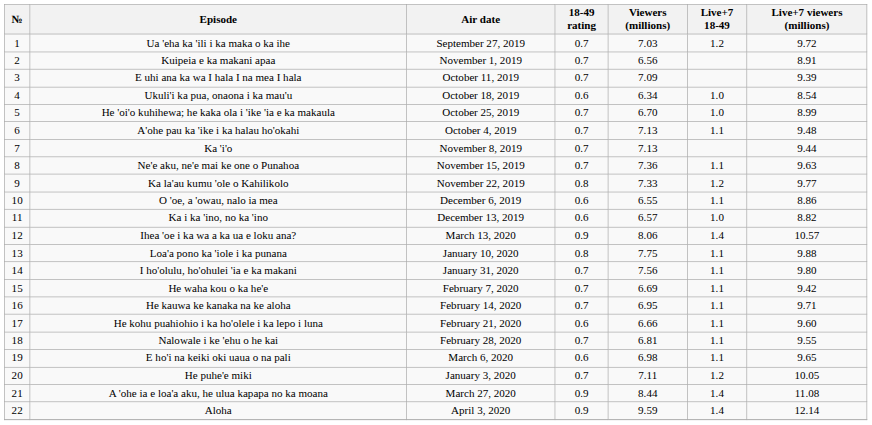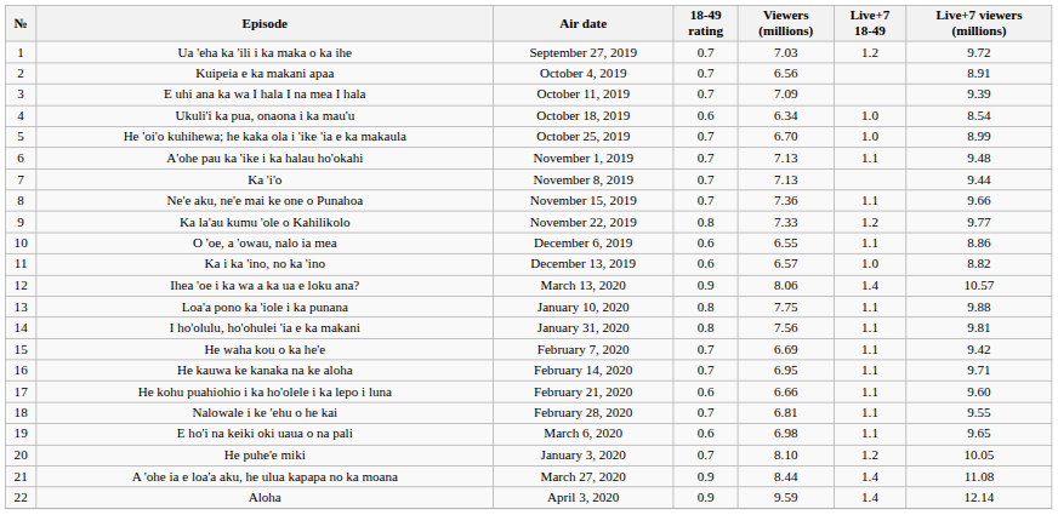 <table class="wikitable" style="text-align:center; width:99%">
 <tr>
 <th>№</th>
 <th>Episode</th>
 <th>Air date</th>
 <th>18-49<br>rating</th>
 <th>Viewers<br>(millions)</th>
 <th>Live+7<br>18-49</th>
 <th>Live+7 viewers<br>(millions)</th>
 </tr>
 <tr>
 <td>1</td>
 <td>Ua 'eha ka 'ili i ka maka o ka ihe</td>
 <td>September 27, 2019</td>
 <td>0.7</td>
 <td>7.03</td>
 <td>1.2</td>
 <td>9.72</td>
 </tr>
 <tr>
 <td>2</td>
 <td>Kuipeia e ka makani apaa</td>
-<td>November 1, 2019</td>
+<td>October 4, 2019</td>
 <td>0.7</td>
 <td>6.56</td>
 <td></td>
 <td>8.91</td>
 </tr>
 <tr>
 <td>3</td>
 <td>E uhi ana ka wa I hala I na mea I hala</td>
 <td>October 11, 2019</td>
 <td>0.7</td>
 <td>7.09</td>
 <td></td>
 <td>9.39</td>
 </tr>
 <tr>
 <td>4</td>
 <td>Ukuli'i ka pua, onaona i ka mau'u</td>
 <td>October 18, 2019</td>
 <td>0.6</td>
 <td>6.34</td>
 <td>1.0</td>
 <td>8.54</td>
 </tr>
 <tr>
 <td>5</td>
 <td>He 'oi'o kuhihewa; he kaka ola i 'ike 'ia e ka makaula</td>
 <td>October 25, 2019</td>
 <td>0.7</td>
 <td>6.70</td>
 <td>1.0</td>
 <td>8.99</td>
 </tr>
 <tr>
 <td>6</td>
 <td>A'ohe pau ka 'ike i ka halau ho'okahi</td>
-<td>October 4, 2019</td>
+<td>November 1, 2019</td>
 <td>0.7</td>
 <td>7.13</td>
 <td>1.1</td>
 <td>9.48</td>
 </tr>
 <tr>
 <td>7</td>
 <td>Ka 'i'o</td>
 <td>November 8, 2019</td>
 <td>0.7</td>
 <td>7.13</td>
 <td></td>
 <td>9.44</td>
 </tr>
 <tr>
 <td>8</td>
 <td>Ne'e aku, ne'e mai ke one o Punahoa</td>
 <td>November 15, 2019</td>
 <td>0.7</td>
 <td>7.36</td>
 <td>1.1</td>
-<td>9.63</td>
+<td>9.66</td>
 </tr>
 <tr>
 <td>9</td>
 <td>Ka la'au kumu 'ole o Kahilikolo</td>
 <td>November 22, 2019</td>
 <td>0.8</td>
 <td>7.33</td>
 <td>1.2</td>
 <td>9.77</td>
 </tr>
 <tr>
 <td>10</td>
 <td>O 'oe, a 'owau, nalo ia mea</td>
 <td>December 6, 2019</td>
 <td>0.6</td>
 <td>6.55</td>
 <td>1.1</td>
 <td>8.86</td>
 </tr>
 <tr>
 <td>11</td>
 <td>Ka i ka 'ino, no ka 'ino</td>
 <td>December 13, 2019</td>
 <td>0.6</td>
 <td>6.57</td>
 <td>1.0</td>
 <td>8.82</td>
 </tr>
 <tr>
 <td>12</td>
 <td>Ihea 'oe i ka wa a ka ua e loku ana?</td>
 <td>March 13, 2020</td>
 <td>0.9</td>
 <td>8.06</td>
 <td>1.4</td>
 <td>10.57</td>
 </tr>
 <tr>
 <td>13</td>
 <td>Loa'a pono ka 'iole i ka punana</td>
 <td>January 10, 2020</td>
 <td>0.8</td>
 <td>7.75</td>
 <td>1.1</td>
 <td>9.88</td>
 </tr>
 <tr>
 <td>14</td>
 <td>I ho'olulu, ho'ohulei 'ia e ka makani</td>
 <td>January 31, 2020</td>
-<td>0.7</td>
+<td>0.8</td>
 <td>7.56</td>
 <td>1.1</td>
-<td>9.80</td>
+<td>9.81</td>
 </tr>
 <tr>
 <td>15</td>
 <td>He waha kou o ka he'e</td>
 <td>February 7, 2020</td>
 <td>0.7</td>
 <td>6.69</td>
 <td>1.1</td>
 <td>9.42</td>
 </tr>
 <tr>
 <td>16</td>
 <td>He kauwa ke kanaka na ke aloha</td>
 <td>February 14, 2020</td>
 <td>0.7</td>
 <td>6.95</td>
 <td>1.1</td>
 <td>9.71</td>
 </tr>
 <tr>
 <td>17</td>
 <td>He kohu puahiohio i ka ho'olele i ka lepo i luna</td>
 <td>February 21, 2020</td>
 <td>0.6</td>
 <td>6.66</td>
 <td>1.1</td>
 <td>9.60</td>
 </tr>
 <tr>
 <td>18</td>
 <td>Nalowale i ke 'ehu o he kai</td>
 <td>February 28, 2020</td>
 <td>0.7</td>
 <td>6.81</td>
 <td>1.1</td>
 <td>9.55</td>
 </tr>
 <tr>
 <td>19</td>
 <td>E ho'i na keiki oki uaua o na pali</td>
 <td>March 6, 2020</td>
 <td>0.6</td>
 <td>6.98</td>
 <td>1.1</td>
 <td>9.65</td>
 </tr>
 <tr>
 <td>20</td>
 <td>He puhe'e miki</td>
 <td>January 3, 2020</td>
 <td>0.7</td>
-<td>7.11</td>
+<td>8.10</td>
 <td>1.2</td>
 <td>10.05</td>
 </tr>
 <tr>
 <td>21</td>
 <td>A 'ohe ia e loa'a aku, he ulua kapapa no ka moana</td>
 <td>March 27, 2020</td>
 <td>0.9</td>
 <td>8.44</td>
 <td>1.4</td>
 <td>11.08</td>
 </tr>
 <tr>
 <td>22</td>
 <td>Aloha</td>
 <td>April 3, 2020</td>
 <td>0.9</td>
 <td>9.59</td>
 <td>1.4</td>
 <td>12.14</td>
 </tr>
 <tr>
 </tr>
 </table>
